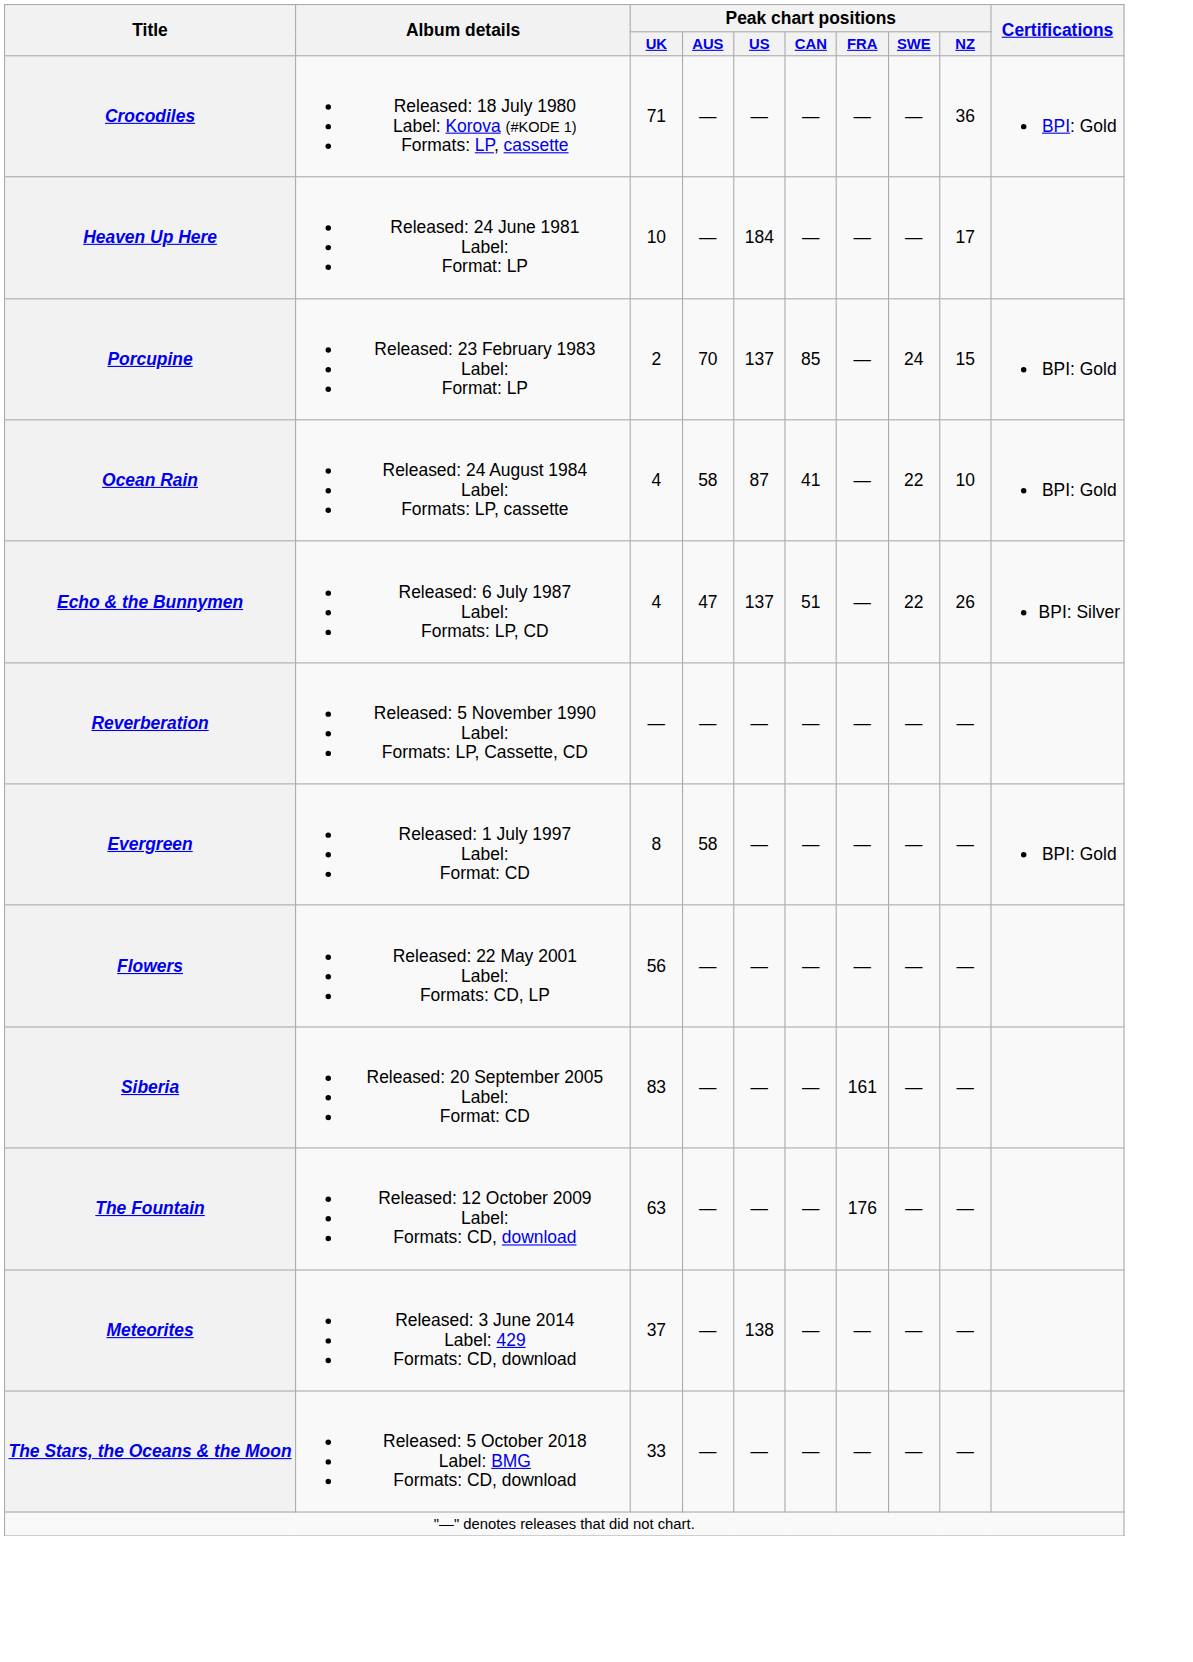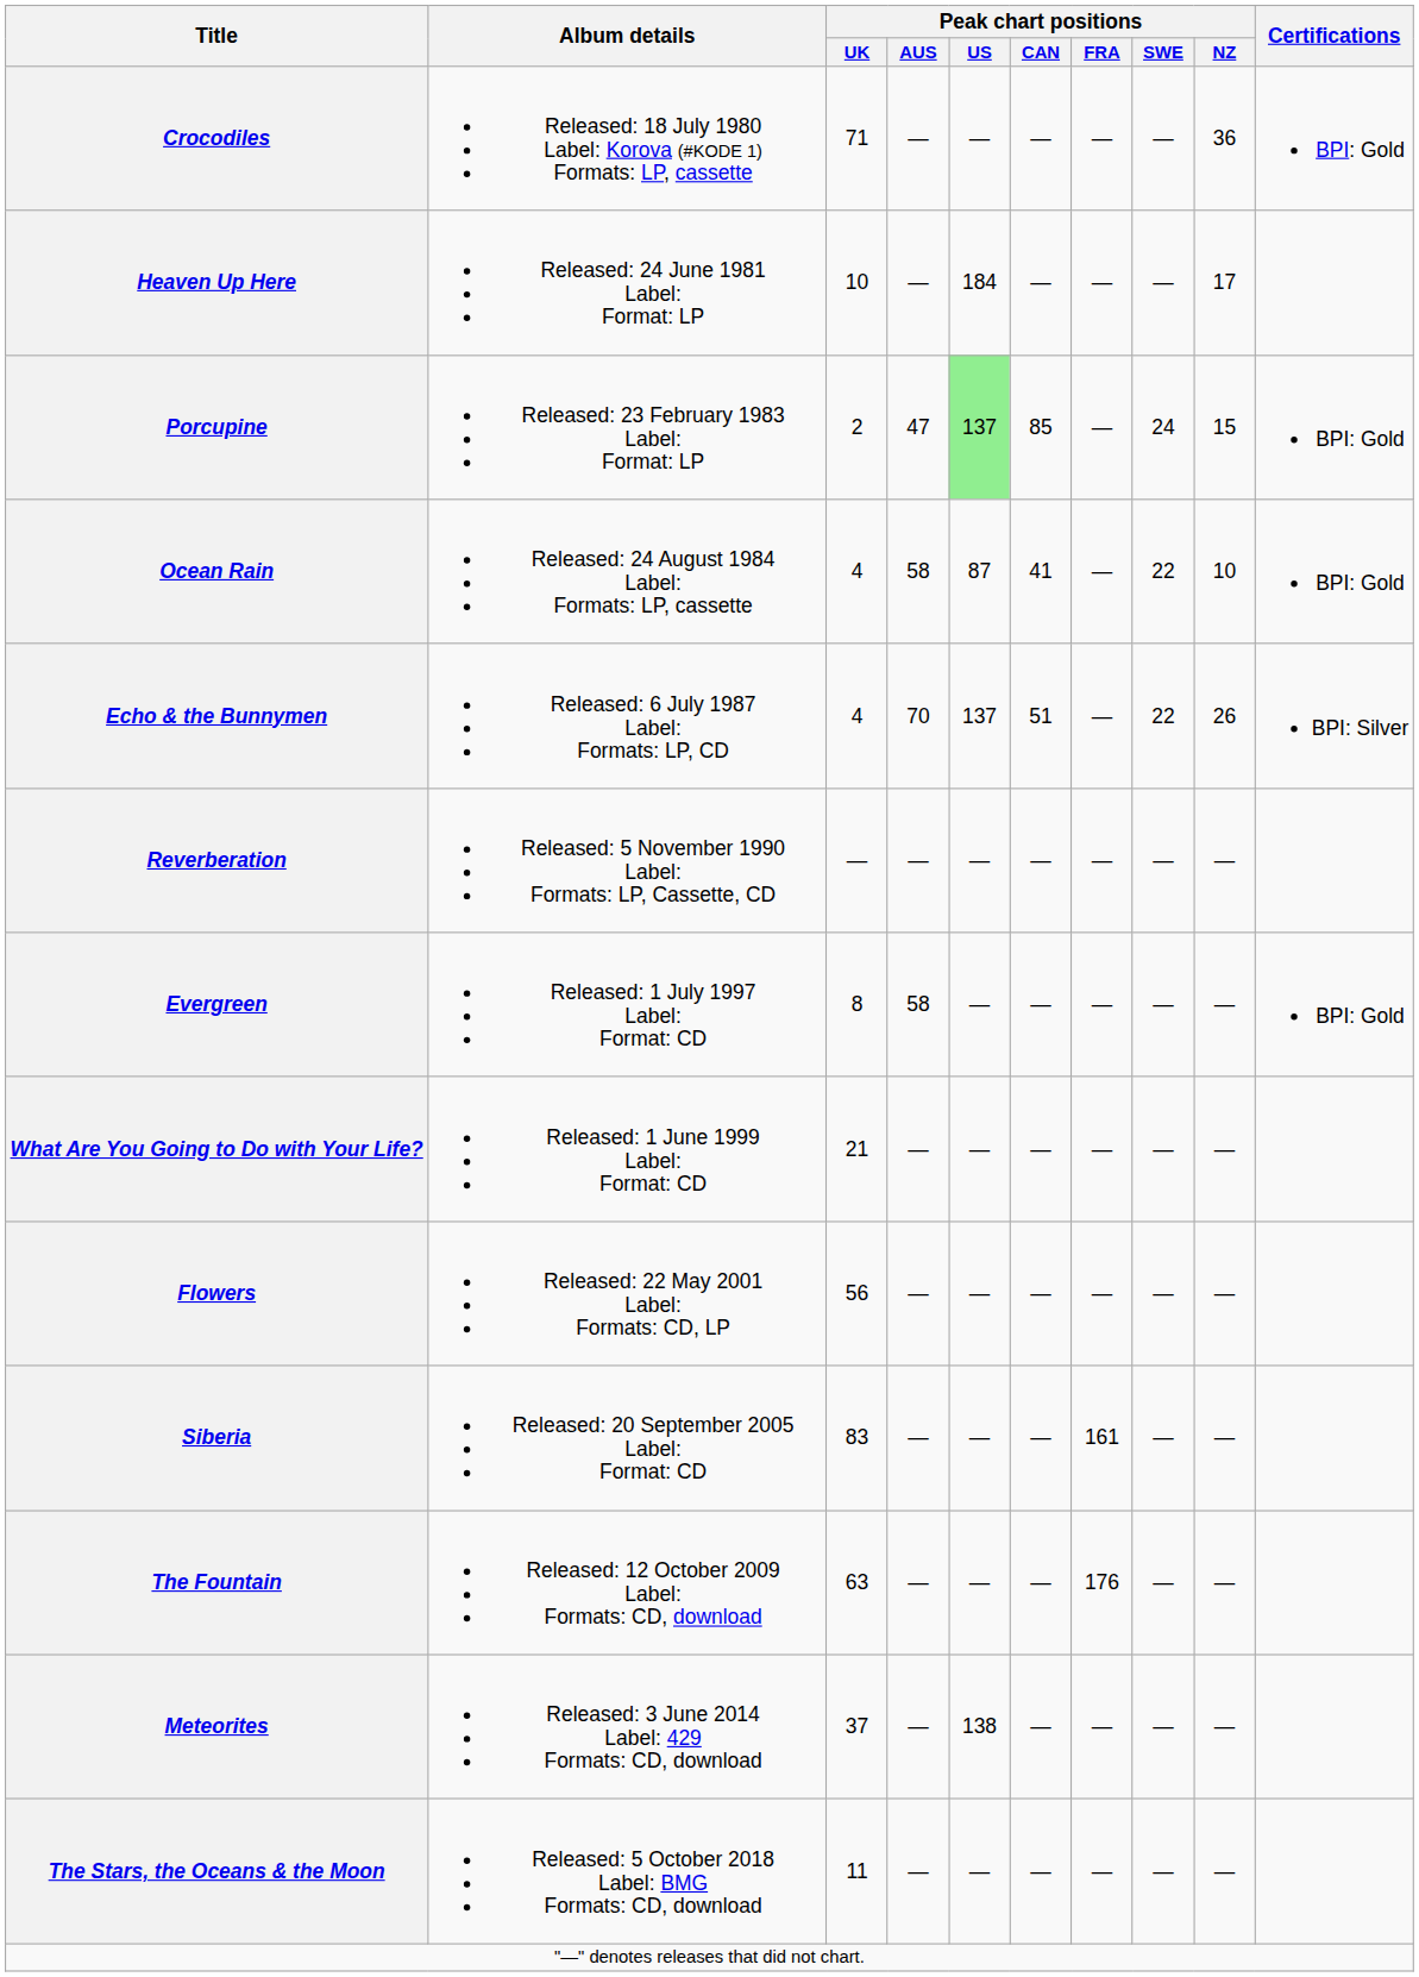 <table class="wikitable plainrowheaders" style="text-align:center;">
 <tr>
 <th scope="col" rowspan="2">Title</th>
 <th scope="col" rowspan="2" width="300">Album details</th>
 <th scope="col" colspan="7">Peak chart positions</th>
 <th scope="col" rowspan="2"><a href='#'>Certifications</a></th>
 </tr>
 <tr>
 <th style="width:3em;font-size:85%"><a href='#'>UK</a><br></th>
 <th style="width:3em;font-size:85%"><a href='#'>AUS</a><br></th>
 <th style="width:3em;font-size:85%"><a href='#'>US</a><br></th>
 <th style="width:3em;font-size:85%"><a href='#'>CAN</a></th>
 <th style="width:3em;font-size:85%"><a href='#'>FRA</a><br></th>
 <th style="width:3em;font-size:85%"><a href='#'>SWE</a><br></th>
 <th style="width:3em;font-size:85%"><a href='#'>NZ</a><br></th>
 </tr>
 <tr>
 <th scope="row"><em><a href='#'>Crocodiles</a></em></th>
 <td><br><ul><li>Released: 18 July 1980</li><li>Label: <a href='#'>Korova</a> <small>(#KODE 1)</small></li><li>Formats: <a href='#'>LP</a>, <a href='#'>cassette</a></li></ul></td>
 <td>71</td>
 <td>—</td>
 <td>—</td>
 <td>—</td>
 <td>—</td>
 <td>—</td>
 <td>36</td>
 <td><br><ul><li><a href='#'>BPI</a>: Gold</li></ul></td>
 </tr>
 <tr>
 <th scope="row"><em><a href='#'>Heaven Up Here</a></em></th>
 <td><br><ul><li>Released: 24 June 1981</li><li>Label: </li><li>Format: LP</li></ul></td>
 <td>10</td>
 <td>—</td>
 <td>184</td>
 <td>—</td>
 <td>—</td>
 <td>—</td>
 <td>17</td>
 <td></td>
 </tr>
 <tr>
 <th scope="row"><em><a href='#'>Porcupine</a></em></th>
 <td><br><ul><li>Released: 23 February 1983</li><li>Label: </li><li>Format: LP</li></ul></td>
 <td>2</td>
-<td>70</td>
-<td>137</td>
+<td>47</td>
+<td style="background: lightgreen;">137</td>
 <td>85<br></td>
 <td>—</td>
 <td>24</td>
 <td>15</td>
 <td><br><ul><li>BPI: Gold</li></ul></td>
 </tr>
 <tr>
 <th scope="row"><em><a href='#'>Ocean Rain</a></em></th>
 <td><br><ul><li>Released: 24 August 1984</li><li>Label: </li><li>Formats: LP, cassette</li></ul></td>
 <td>4</td>
 <td>58</td>
 <td>87</td>
 <td>41<br></td>
 <td>—</td>
 <td>22</td>
 <td>10</td>
 <td><br><ul><li>BPI: Gold</li></ul></td>
 </tr>
 <tr>
 <th scope="row"><em><a href='#'>Echo & the Bunnymen</a></em></th>
 <td><br><ul><li>Released: 6 July 1987</li><li>Label: </li><li>Formats: LP, CD</li></ul></td>
 <td>4</td>
-<td>47</td>
+<td>70</td>
 <td>137</td>
 <td>51<br></td>
 <td>—</td>
 <td>22</td>
 <td>26</td>
 <td><br><ul><li>BPI: Silver</li></ul></td>
 </tr>
 <tr>
 <th scope="row"><em><a href='#'>Reverberation</a></em></th>
 <td><br><ul><li>Released: 5 November 1990</li><li>Label: </li><li>Formats: LP, Cassette, CD</li></ul></td>
 <td>—</td>
 <td>—</td>
 <td>—</td>
 <td>—</td>
 <td>—</td>
 <td>—</td>
 <td>—</td>
 <td></td>
 </tr>
 <tr>
 <th scope="row"><em><a href='#'>Evergreen</a></em></th>
 <td><br><ul><li>Released: 1 July 1997</li><li>Label: </li><li>Format: CD</li></ul></td>
 <td>8</td>
 <td>58</td>
 <td>—</td>
 <td>—</td>
 <td>—</td>
 <td>—</td>
 <td>—</td>
 <td><br><ul><li>BPI: Gold</li></ul></td>
+</tr>
+<tr>
+<th scope="row"><em><a href='#'>What Are You Going to Do with Your Life?</a></em></th>
+<td><br><ul><li>Released: 1 June 1999</li><li>Label: </li><li>Format: CD</li></ul></td>
+<td>21</td>
+<td>—</td>
+<td>—</td>
+<td>—</td>
+<td>—</td>
+<td>—</td>
+<td>—</td>
+<td></td>
 </tr>
 <tr>
 <th scope="row"><em><a href='#'>Flowers</a></em></th>
 <td><br><ul><li>Released: 22 May 2001</li><li>Label: </li><li>Formats: CD, LP</li></ul></td>
 <td>56</td>
 <td>—</td>
 <td>—</td>
 <td>—</td>
 <td>—</td>
 <td>—</td>
 <td>—</td>
 <td></td>
 </tr>
 <tr>
 <th scope="row"><em><a href='#'>Siberia</a></em></th>
 <td><br><ul><li>Released: 20 September 2005</li><li>Label: </li><li>Format: CD</li></ul></td>
 <td>83<br></td>
 <td>—</td>
 <td>—</td>
 <td>—</td>
 <td>161</td>
 <td>—</td>
 <td>—</td>
 <td></td>
 </tr>
 <tr>
 <th scope="row"><em><a href='#'>The Fountain</a></em></th>
 <td><br><ul><li>Released: 12 October 2009</li><li>Label: </li><li>Formats: CD, <a href='#'>download</a></li></ul></td>
 <td>63<br></td>
 <td>—</td>
 <td>—</td>
 <td>—</td>
 <td>176</td>
 <td>—</td>
 <td>—</td>
 <td></td>
 </tr>
 <tr>
 <th scope="row"><em><a href='#'>Meteorites</a></em></th>
 <td><br><ul><li>Released: 3 June 2014</li><li>Label: <a href='#'>429</a></li><li>Formats: CD, download</li></ul></td>
 <td>37</td>
 <td>—</td>
 <td>138</td>
 <td>—</td>
 <td>—</td>
 <td>—</td>
 <td>—</td>
 <td></td>
 </tr>
 <tr>
 <th scope="row"><em><a href='#'>The Stars, the Oceans & the Moon</a></em></th>
 <td><br><ul><li>Released: 5 October 2018</li><li>Label: <a href='#'>BMG</a></li><li>Formats: CD, download</li></ul></td>
-<td>33</td>
+<td>11</td>
 <td>—</td>
 <td>—</td>
 <td>—</td>
 <td>—</td>
 <td>—</td>
 <td>—</td>
 <td></td>
 </tr>
 <tr>
 <td align="center" colspan="10" style="font-size: 85%">"—" denotes releases that did not chart.</td>
 </tr>
 </table>
